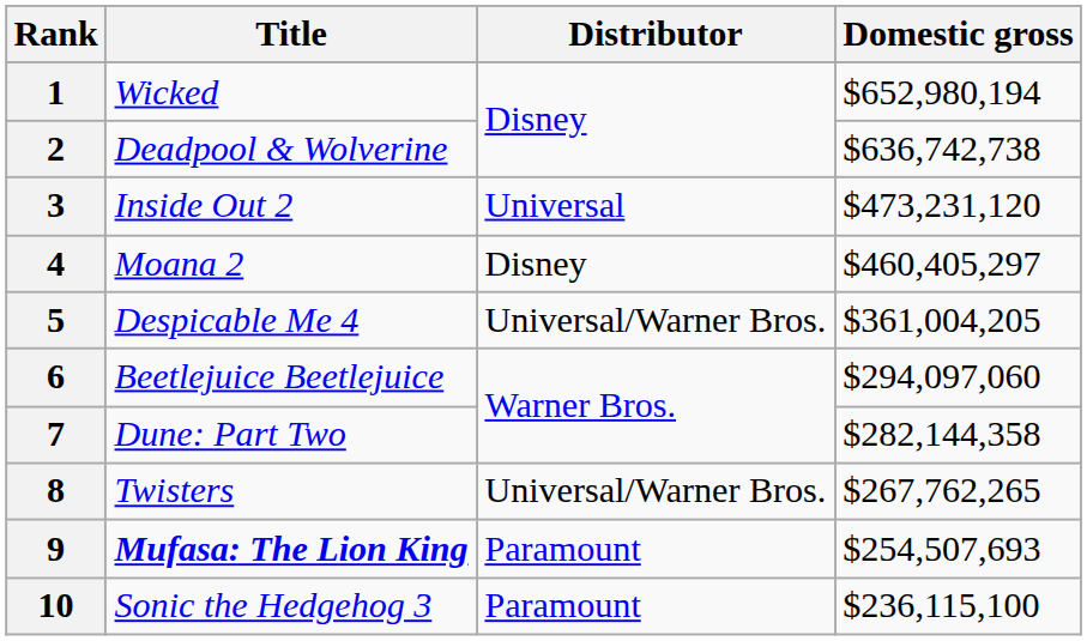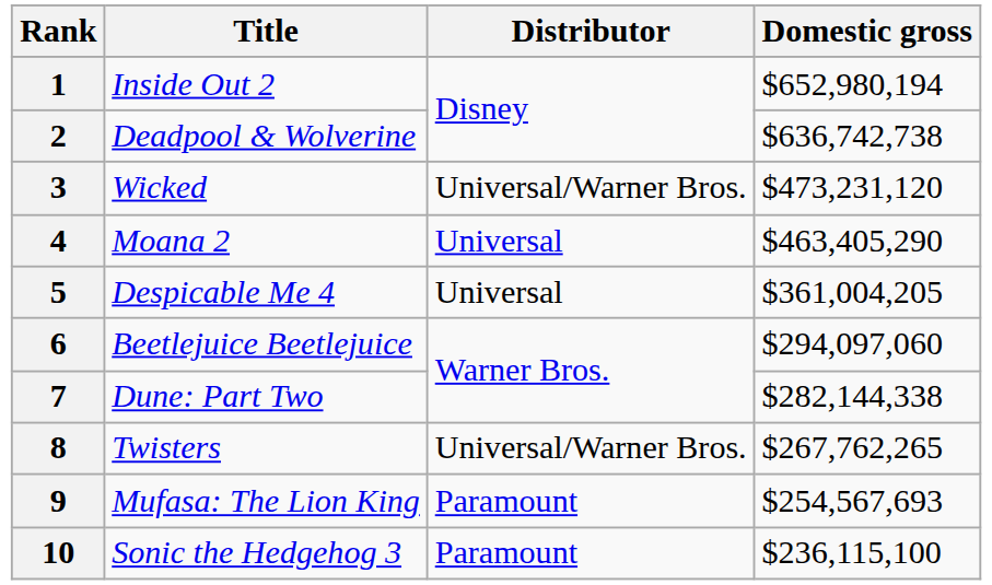 <table class="wikitable sortable" style="margin:auto; text-align:left">
 <tr>
 <th>Rank</th>
 <th>Title</th>
 <th>Distributor</th>
 <th>Domestic gross </th>
 </tr>
 <tr>
 <th>1</th>
-<td><em><a href='#'>Wicked</a></em></td>
+<td><em><a href='#'>Inside Out 2</a></em></td>
 <td rowspan=2><a href='#'>Disney</a></td>
 <td>$652,980,194</td>
 </tr>
 <tr>
 <th>2</th>
 <td><em><a href='#'>Deadpool & Wolverine</a></em></td>
 <td>$636,742,738</td>
 </tr>
 <tr>
 <th>3</th>
-<td><em><a href='#'>Inside Out 2</a></em></td>
-<td><a href='#'>Universal</a></td>
+<td><em><a href='#'>Wicked</a></em></td>
+<td>Universal/Warner Bros.</td>
 <td>$473,231,120</td>
 </tr>
 <tr>
 <th>4</th>
 <td><em><a href='#'>Moana 2</a></em></td>
-<td>Disney</td>
-<td>$460,405,297</td>
+<td><a href='#'>Universal</a></td>
+<td>$463,405,290</td>
 </tr>
 <tr>
 <th>5</th>
 <td><em><a href='#'>Despicable Me 4</a></em></td>
-<td>Universal/Warner Bros.</td>
+<td>Universal</td>
 <td>$361,004,205</td>
 </tr>
 <tr>
 <th>6</th>
 <td><em><a href='#'>Beetlejuice Beetlejuice</a></em></td>
 <td rowspan="2"><a href='#'>Warner Bros.</a></td>
 <td>$294,097,060</td>
 </tr>
 <tr>
 <th>7</th>
 <td><em><a href='#'>Dune: Part Two</a></em></td>
-<td>$282,144,358</td>
+<td>$282,144,338</td>
 </tr>
 <tr>
 <th>8</th>
 <td><em><a href='#'>Twisters</a></em></td>
 <td>Universal/Warner Bros.</td>
 <td>$267,762,265</td>
 </tr>
 <tr>
 <th>9</th>
-<td><strong><em><a href='#'>Mufasa: The Lion King</a></em></strong></td>
+<td><em><a href='#'>Mufasa: The Lion King</a></em></td>
 <td><a href='#'>Paramount</a></td>
-<td>$254,507,693</td>
+<td>$254,567,693</td>
 </tr>
 <tr>
 <th>10</th>
 <td><em><a href='#'>Sonic the Hedgehog 3</a></em></td>
 <td><a href='#'>Paramount</a></td>
 <td>$236,115,100</td>
 </tr>
 </table>
